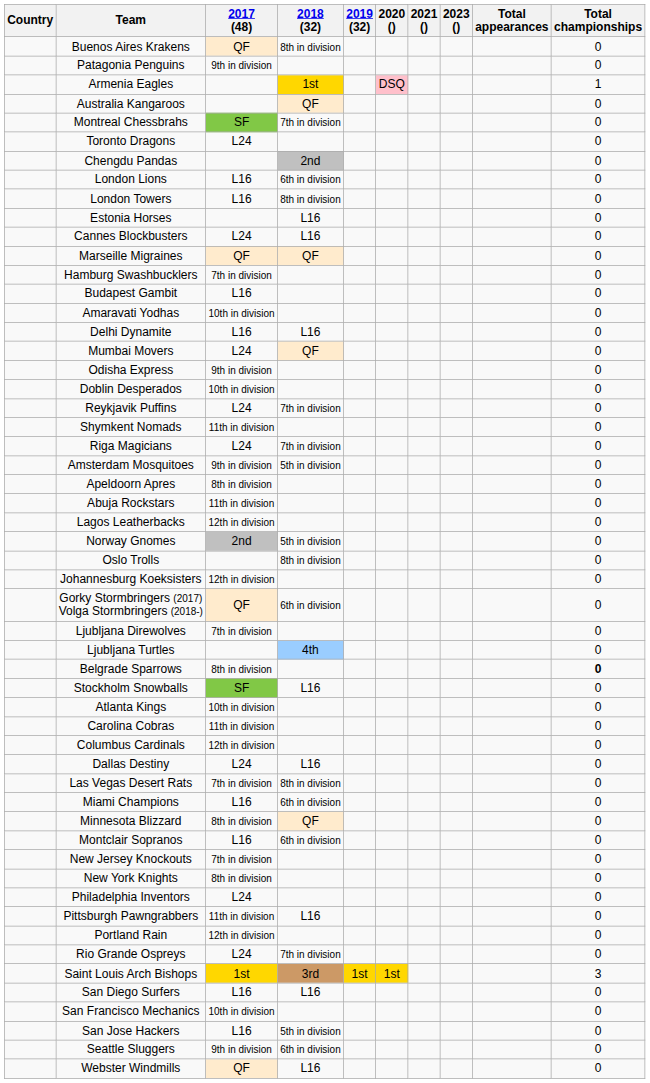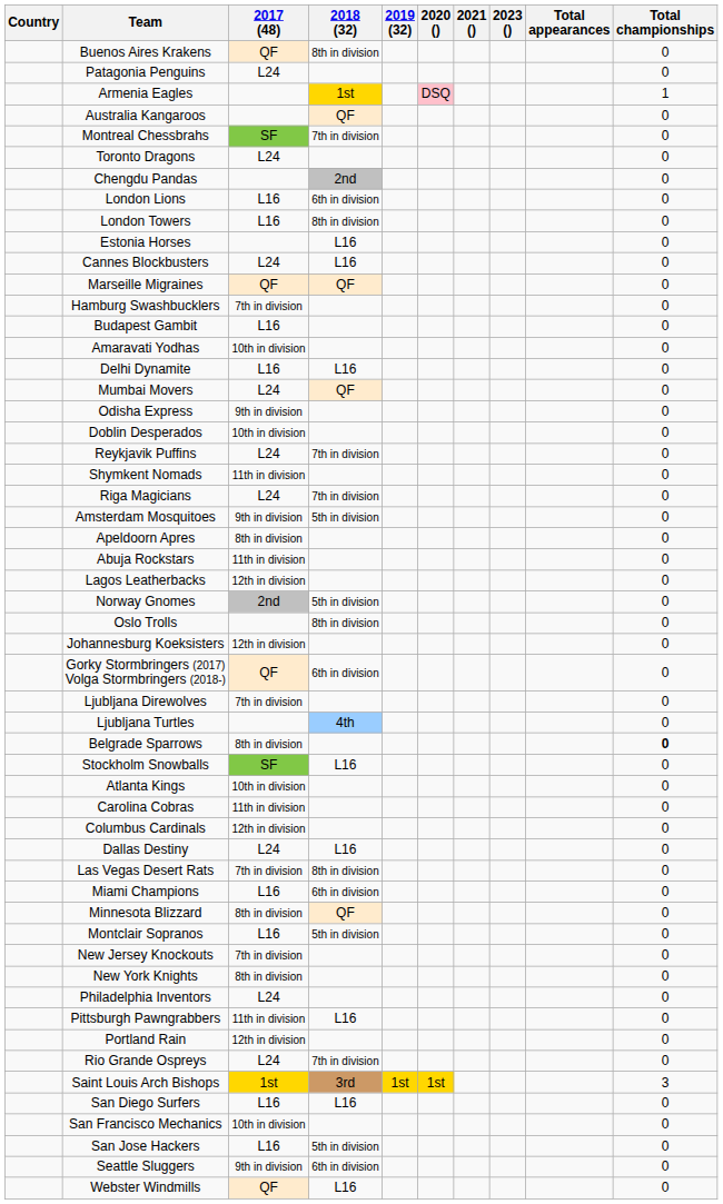 <table class="wikitable sortable" style="text-align:center; font-size:100%;">
 <tr>
 <th>Country</th>
 <th>Team</th>
 <th><a href='#'>2017</a><br>(48)</th>
 <th><a href='#'>2018</a><br>(32)</th>
 <th><a href='#'>2019</a><br>(32)</th>
 <th>2020<br>()</th>
 <th>2021<br>()</th>
 <th>2023<br>()</th>
 <th>Total<br>appearances</th>
 <th>Total<br>championships</th>
 </tr>
 <tr>
 <td></td>
 <td>Buenos Aires Krakens</td>
 <td bgcolor="ffebcd">QF</td>
 <td><small>8th in division</small></td>
 <td></td>
 <td></td>
 <td></td>
 <td></td>
 <td></td>
 <td>0</td>
 </tr>
 <tr>
 <td></td>
 <td>Patagonia Penguins</td>
-<td><small>9th in division</small></td>
+<td>L24</td>
 <td></td>
 <td></td>
 <td></td>
 <td></td>
 <td></td>
 <td></td>
 <td>0</td>
 </tr>
 <tr>
 <td></td>
 <td>Armenia Eagles</td>
 <td></td>
 <td bgcolor="gold">1st</td>
 <td></td>
 <td bgcolor="pink">DSQ</td>
 <td></td>
 <td></td>
 <td></td>
 <td>1</td>
 </tr>
 <tr>
 <td></td>
 <td>Australia Kangaroos</td>
 <td></td>
 <td bgcolor="ffebcd">QF</td>
 <td></td>
 <td></td>
 <td></td>
 <td></td>
 <td></td>
 <td>0</td>
 </tr>
 <tr>
 <td></td>
 <td>Montreal Chessbrahs</td>
 <td bgcolor="81c846">SF</td>
 <td><small>7th in division</small></td>
 <td></td>
 <td></td>
 <td></td>
 <td></td>
 <td></td>
 <td>0</td>
 </tr>
 <tr>
 <td></td>
 <td>Toronto Dragons</td>
 <td>L24</td>
 <td></td>
 <td></td>
 <td></td>
 <td></td>
 <td></td>
 <td></td>
 <td>0</td>
 </tr>
 <tr>
 <td></td>
 <td>Chengdu Pandas</td>
 <td></td>
 <td bgcolor="silver">2nd</td>
 <td></td>
 <td></td>
 <td></td>
 <td></td>
 <td></td>
 <td>0</td>
 </tr>
 <tr>
 <td></td>
 <td>London Lions</td>
 <td>L16</td>
 <td><small>6th in division</small></td>
 <td></td>
 <td></td>
 <td></td>
 <td></td>
 <td></td>
 <td>0</td>
 </tr>
 <tr>
 <td></td>
 <td>London Towers</td>
 <td>L16</td>
 <td><small>8th in division</small></td>
 <td></td>
 <td></td>
 <td></td>
 <td></td>
 <td></td>
 <td>0</td>
 </tr>
 <tr>
 <td></td>
 <td>Estonia Horses</td>
 <td></td>
 <td>L16</td>
 <td></td>
 <td></td>
 <td></td>
 <td></td>
 <td></td>
 <td>0</td>
 </tr>
 <tr>
 <td></td>
 <td>Cannes Blockbusters</td>
 <td>L24</td>
 <td>L16</td>
 <td></td>
 <td></td>
 <td></td>
 <td></td>
 <td></td>
 <td>0</td>
 </tr>
 <tr>
 <td></td>
 <td>Marseille Migraines</td>
 <td bgcolor="ffebcd">QF</td>
 <td bgcolor="ffebcd">QF</td>
 <td></td>
 <td></td>
 <td></td>
 <td></td>
 <td></td>
 <td>0</td>
 </tr>
 <tr>
 <td></td>
 <td>Hamburg Swashbucklers</td>
 <td><small>7th in division</small></td>
 <td></td>
 <td></td>
 <td></td>
 <td></td>
 <td></td>
 <td></td>
 <td>0</td>
 </tr>
 <tr>
 <td></td>
 <td>Budapest Gambit</td>
 <td>L16</td>
 <td></td>
 <td></td>
 <td></td>
 <td></td>
 <td></td>
 <td></td>
 <td>0</td>
 </tr>
 <tr>
 <td></td>
 <td>Amaravati Yodhas</td>
 <td><small>10th in division</small></td>
 <td></td>
 <td></td>
 <td></td>
 <td></td>
 <td></td>
 <td></td>
 <td>0</td>
 </tr>
 <tr>
 <td></td>
 <td>Delhi Dynamite</td>
 <td>L16</td>
 <td>L16</td>
 <td></td>
 <td></td>
 <td></td>
 <td></td>
 <td></td>
 <td>0</td>
 </tr>
 <tr>
 <td></td>
 <td>Mumbai Movers</td>
 <td>L24</td>
 <td bgcolor="ffebcd">QF</td>
 <td></td>
 <td></td>
 <td></td>
 <td></td>
 <td></td>
 <td>0</td>
 </tr>
 <tr>
 <td></td>
 <td>Odisha Express</td>
 <td><small>9th in division</small></td>
 <td></td>
 <td></td>
 <td></td>
 <td></td>
 <td></td>
 <td></td>
 <td>0</td>
 </tr>
 <tr>
 <td></td>
 <td>Doblin Desperados</td>
 <td><small>10th in division</small></td>
 <td></td>
 <td></td>
 <td></td>
 <td></td>
 <td></td>
 <td></td>
 <td>0</td>
 </tr>
 <tr>
 <td></td>
 <td>Reykjavik Puffins</td>
 <td>L24</td>
 <td><small>7th in division</small></td>
 <td></td>
 <td></td>
 <td></td>
 <td></td>
 <td></td>
 <td>0</td>
 </tr>
 <tr>
 <td></td>
 <td>Shymkent Nomads</td>
 <td><small>11th in division</small></td>
 <td></td>
 <td></td>
 <td></td>
 <td></td>
 <td></td>
 <td></td>
 <td>0</td>
 </tr>
 <tr>
 <td></td>
 <td>Riga Magicians</td>
 <td>L24</td>
 <td><small>7th in division</small></td>
 <td></td>
 <td></td>
 <td></td>
 <td></td>
 <td></td>
 <td>0</td>
 </tr>
 <tr>
 <td></td>
 <td>Amsterdam Mosquitoes</td>
 <td><small>9th in division</small></td>
 <td><small>5th in division</small></td>
 <td></td>
 <td></td>
 <td></td>
 <td></td>
 <td></td>
 <td>0</td>
 </tr>
 <tr>
 <td></td>
 <td>Apeldoorn Apres</td>
 <td><small>8th in division</small></td>
 <td></td>
 <td></td>
 <td></td>
 <td></td>
 <td></td>
 <td></td>
 <td>0</td>
 </tr>
 <tr>
 <td></td>
 <td>Abuja Rockstars</td>
 <td><small>11th in division</small></td>
 <td></td>
 <td></td>
 <td></td>
 <td></td>
 <td></td>
 <td></td>
 <td>0</td>
 </tr>
 <tr>
 <td></td>
 <td>Lagos Leatherbacks</td>
 <td><small>12th in division</small></td>
 <td></td>
 <td></td>
 <td></td>
 <td></td>
 <td></td>
 <td></td>
 <td>0</td>
 </tr>
 <tr>
 <td></td>
 <td>Norway Gnomes</td>
 <td bgcolor="silver">2nd</td>
 <td><small>5th in division</small></td>
 <td></td>
 <td></td>
 <td></td>
 <td></td>
 <td></td>
 <td>0</td>
 </tr>
 <tr>
 <td></td>
 <td>Oslo Trolls</td>
 <td></td>
 <td><small>8th in division</small></td>
 <td></td>
 <td></td>
 <td></td>
 <td></td>
 <td></td>
 <td>0</td>
 </tr>
 <tr>
 <td></td>
 <td>Johannesburg Koeksisters</td>
 <td><small>12th in division</small></td>
 <td></td>
 <td></td>
 <td></td>
 <td></td>
 <td></td>
 <td></td>
 <td>0</td>
 </tr>
 <tr>
 <td></td>
 <td>Gorky Stormbringers <small>(2017)</small><br>Volga Stormbringers <small>(2018-)</small></td>
 <td bgcolor="ffebcd">QF</td>
 <td><small>6th in division</small></td>
 <td></td>
 <td></td>
 <td></td>
 <td></td>
 <td></td>
 <td>0</td>
 </tr>
 <tr>
 <td></td>
 <td>Ljubljana Direwolves</td>
 <td><small>7th in division</small></td>
 <td></td>
 <td></td>
 <td></td>
 <td></td>
 <td></td>
 <td></td>
 <td>0</td>
 </tr>
 <tr>
 <td></td>
 <td>Ljubljana Turtles</td>
 <td></td>
 <td bgcolor="9acdff">4th</td>
 <td></td>
 <td></td>
 <td></td>
 <td></td>
 <td></td>
 <td>0</td>
 </tr>
 <tr>
 <td></td>
 <td>Belgrade Sparrows</td>
 <td><small>8th in division</small></td>
 <td></td>
 <td></td>
 <td></td>
 <td></td>
 <td></td>
 <td></td>
 <td><strong>0</strong></td>
 </tr>
 <tr>
 <td></td>
 <td>Stockholm Snowballs</td>
 <td bgcolor="81c846">SF</td>
 <td>L16</td>
 <td></td>
 <td></td>
 <td></td>
 <td></td>
 <td></td>
 <td>0</td>
 </tr>
 <tr>
 <td></td>
 <td>Atlanta Kings</td>
 <td><small>10th in division</small></td>
 <td></td>
 <td></td>
 <td></td>
 <td></td>
 <td></td>
 <td></td>
 <td>0</td>
 </tr>
 <tr>
 <td></td>
 <td>Carolina Cobras</td>
 <td><small>11th in division</small></td>
 <td></td>
 <td></td>
 <td></td>
 <td></td>
 <td></td>
 <td></td>
 <td>0</td>
 </tr>
 <tr>
 <td></td>
 <td>Columbus Cardinals</td>
 <td><small>12th in division</small></td>
 <td></td>
 <td></td>
 <td></td>
 <td></td>
 <td></td>
 <td></td>
 <td>0</td>
 </tr>
 <tr>
 <td></td>
 <td>Dallas Destiny</td>
 <td>L24</td>
 <td>L16</td>
 <td></td>
 <td></td>
 <td></td>
 <td></td>
 <td></td>
 <td>0</td>
 </tr>
 <tr>
 <td></td>
 <td>Las Vegas Desert Rats</td>
 <td><small>7th in division</small></td>
 <td><small>8th in division</small></td>
 <td></td>
 <td></td>
 <td></td>
 <td></td>
 <td></td>
 <td>0</td>
 </tr>
 <tr>
 <td></td>
 <td>Miami Champions</td>
 <td>L16</td>
 <td><small>6th in division</small></td>
 <td></td>
 <td></td>
 <td></td>
 <td></td>
 <td></td>
 <td>0</td>
 </tr>
 <tr>
 <td></td>
 <td>Minnesota Blizzard</td>
 <td><small>8th in division</small></td>
 <td bgcolor="ffebcd">QF</td>
 <td></td>
 <td></td>
 <td></td>
 <td></td>
 <td></td>
 <td>0</td>
 </tr>
 <tr>
 <td></td>
 <td>Montclair Sopranos</td>
 <td>L16</td>
-<td><small>6th in division</small></td>
+<td><small>5th in division</small></td>
 <td></td>
 <td></td>
 <td></td>
 <td></td>
 <td></td>
 <td>0</td>
 </tr>
 <tr>
 <td></td>
 <td>New Jersey Knockouts</td>
 <td><small>7th in division</small></td>
 <td></td>
 <td></td>
 <td></td>
 <td></td>
 <td></td>
 <td></td>
 <td>0</td>
 </tr>
 <tr>
 <td></td>
 <td>New York Knights</td>
 <td><small>8th in division</small></td>
 <td></td>
 <td></td>
 <td></td>
 <td></td>
 <td></td>
 <td></td>
 <td>0</td>
 </tr>
 <tr>
 <td></td>
 <td>Philadelphia Inventors</td>
 <td>L24</td>
 <td></td>
 <td></td>
 <td></td>
 <td></td>
 <td></td>
 <td></td>
 <td>0</td>
 </tr>
 <tr>
 <td></td>
 <td>Pittsburgh Pawngrabbers</td>
 <td><small>11th in division</small></td>
 <td>L16</td>
 <td></td>
 <td></td>
 <td></td>
 <td></td>
 <td></td>
 <td>0</td>
 </tr>
 <tr>
 <td></td>
 <td>Portland Rain</td>
 <td><small>12th in division</small></td>
 <td></td>
 <td></td>
 <td></td>
 <td></td>
 <td></td>
 <td></td>
 <td>0</td>
 </tr>
 <tr>
 <td></td>
 <td>Rio Grande Ospreys</td>
 <td>L24</td>
 <td><small>7th in division</small></td>
 <td></td>
 <td></td>
 <td></td>
 <td></td>
 <td></td>
 <td>0</td>
 </tr>
 <tr>
 <td></td>
 <td>Saint Louis Arch Bishops</td>
 <td bgcolor="gold">1st</td>
 <td bgcolor="cc9966">3rd</td>
 <td bgcolor="gold">1st</td>
 <td bgcolor="gold">1st</td>
 <td></td>
 <td></td>
 <td></td>
 <td>3</td>
 </tr>
 <tr>
 <td></td>
 <td>San Diego Surfers</td>
 <td>L16</td>
 <td>L16</td>
 <td></td>
 <td></td>
 <td></td>
 <td></td>
 <td></td>
 <td>0</td>
 </tr>
 <tr>
 <td></td>
 <td>San Francisco Mechanics</td>
 <td><small>10th in division</small></td>
 <td></td>
 <td></td>
 <td></td>
 <td></td>
 <td></td>
 <td></td>
 <td>0</td>
 </tr>
 <tr>
 <td></td>
 <td>San Jose Hackers</td>
 <td>L16</td>
 <td><small>5th in division</small></td>
 <td></td>
 <td></td>
 <td></td>
 <td></td>
 <td></td>
 <td>0</td>
 </tr>
 <tr>
 <td></td>
 <td>Seattle Sluggers</td>
 <td><small>9th in division</small></td>
 <td><small>6th in division</small></td>
 <td></td>
 <td></td>
 <td></td>
 <td></td>
 <td></td>
 <td>0</td>
 </tr>
 <tr>
 <td></td>
 <td>Webster Windmills</td>
 <td bgcolor="ffebcd">QF</td>
 <td>L16</td>
 <td></td>
 <td></td>
 <td></td>
 <td></td>
 <td></td>
 <td>0</td>
 </tr>
 </table>
